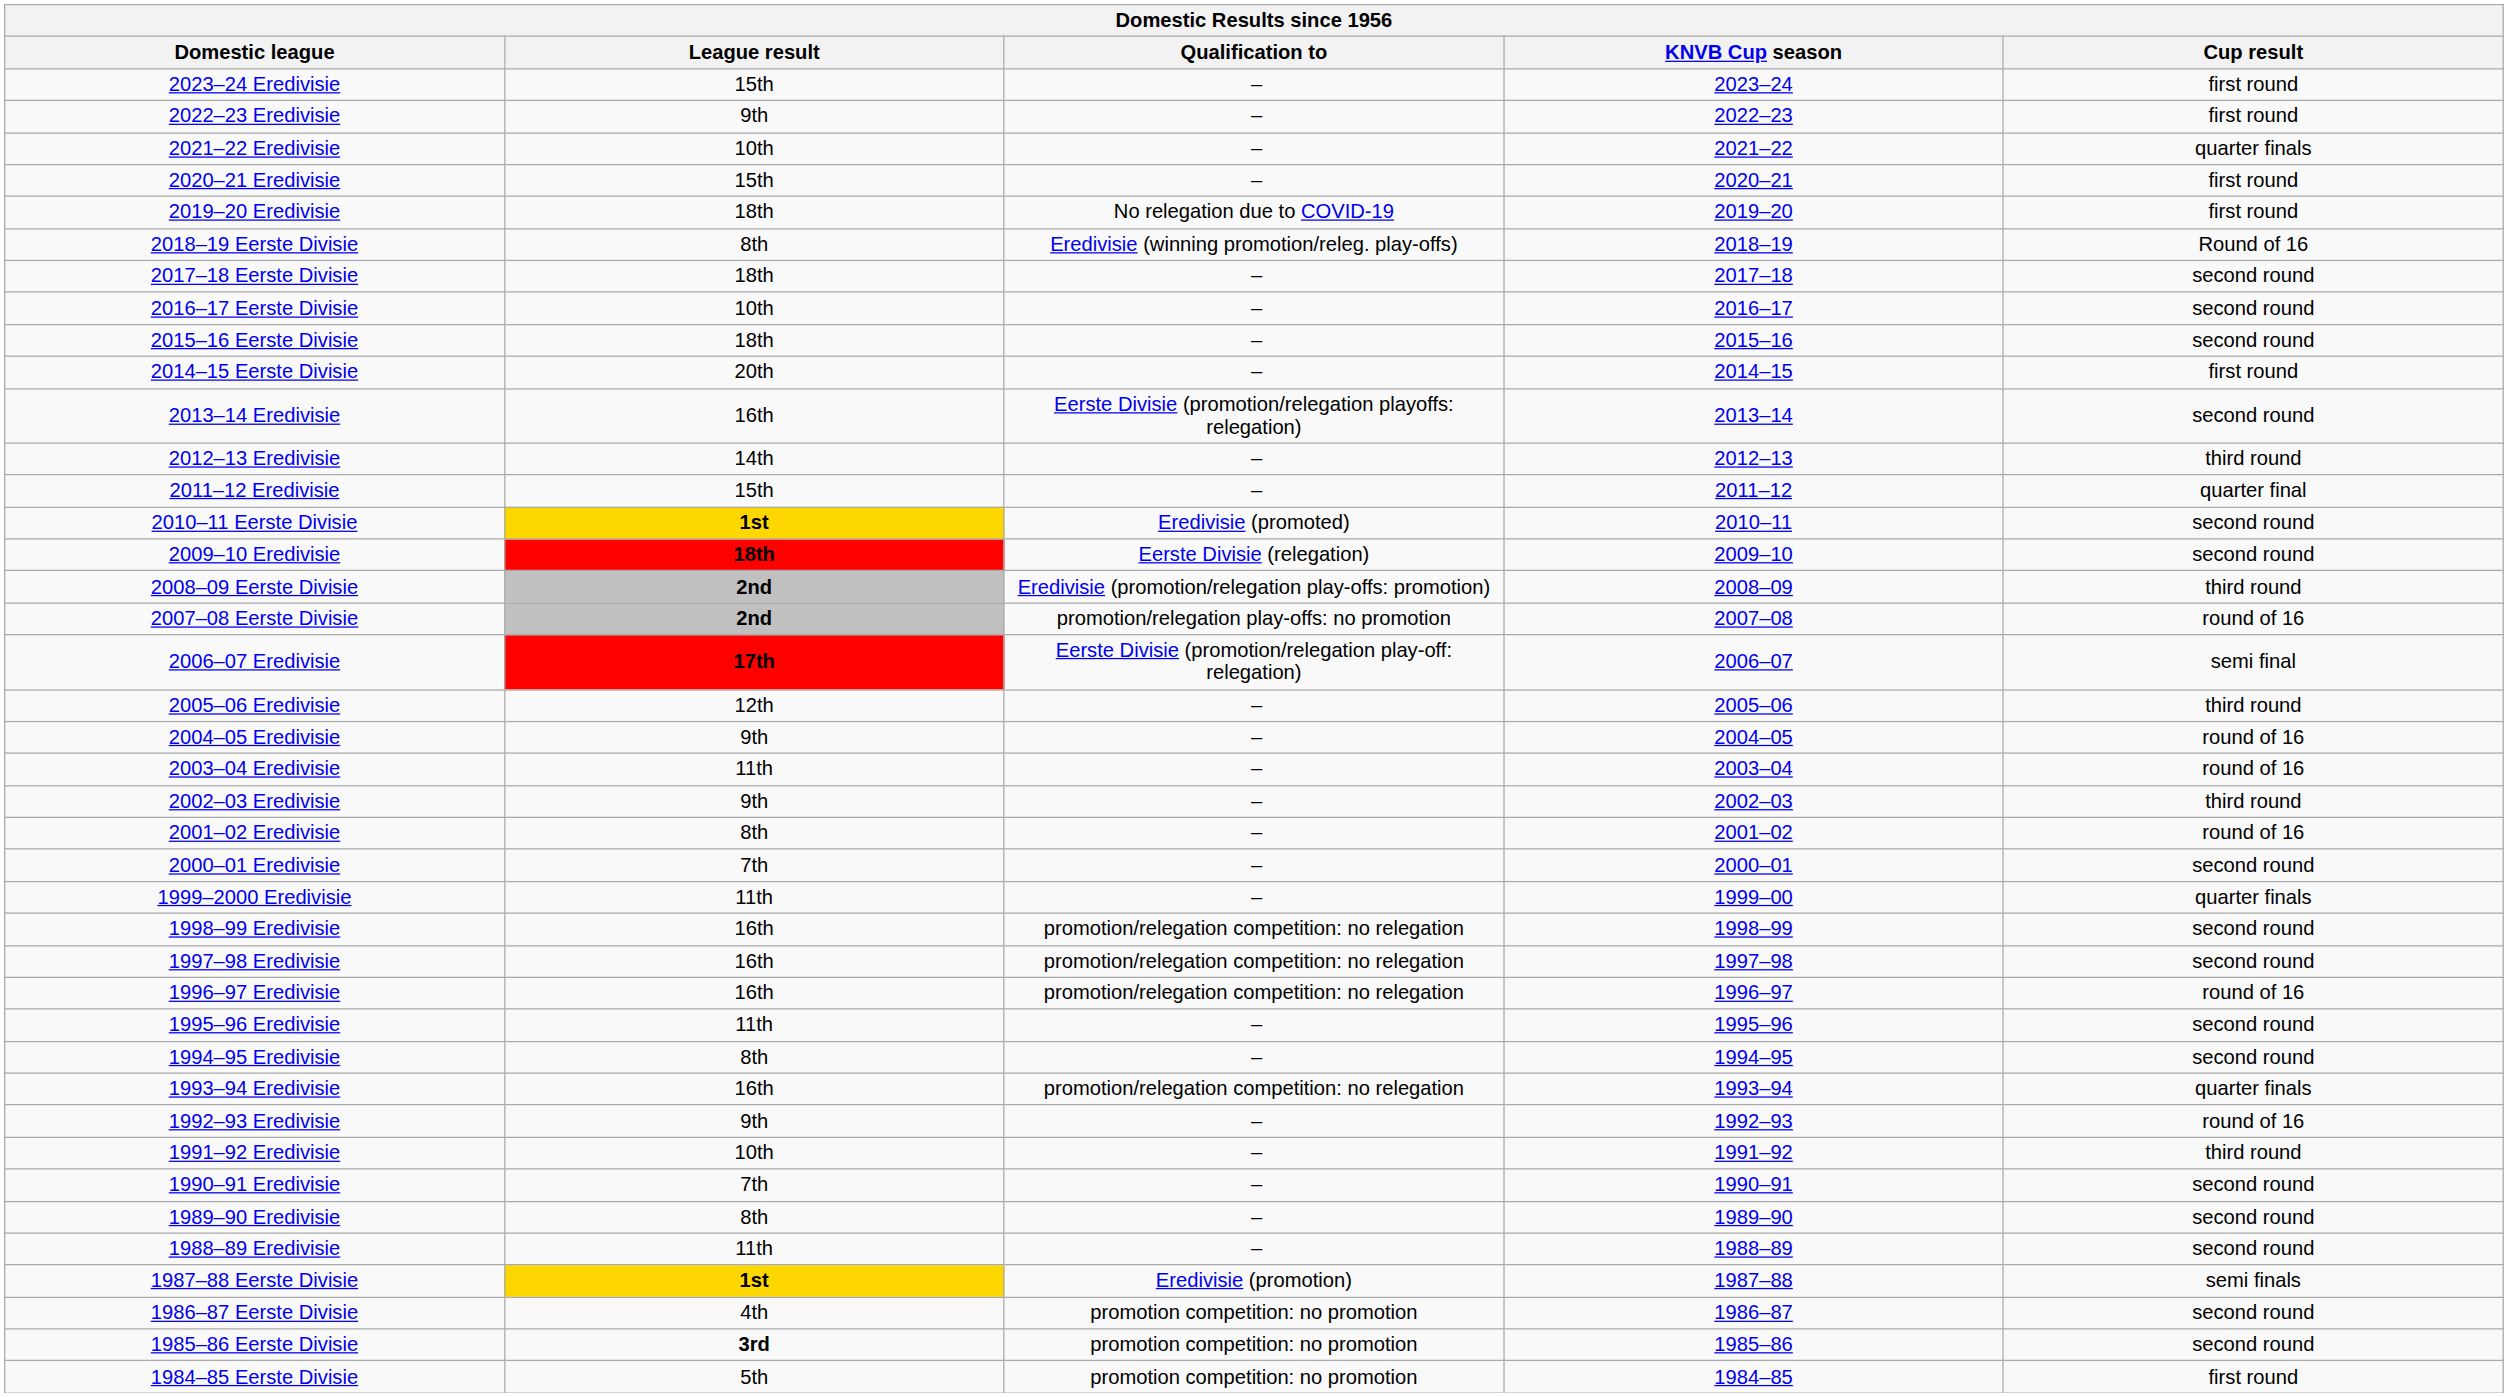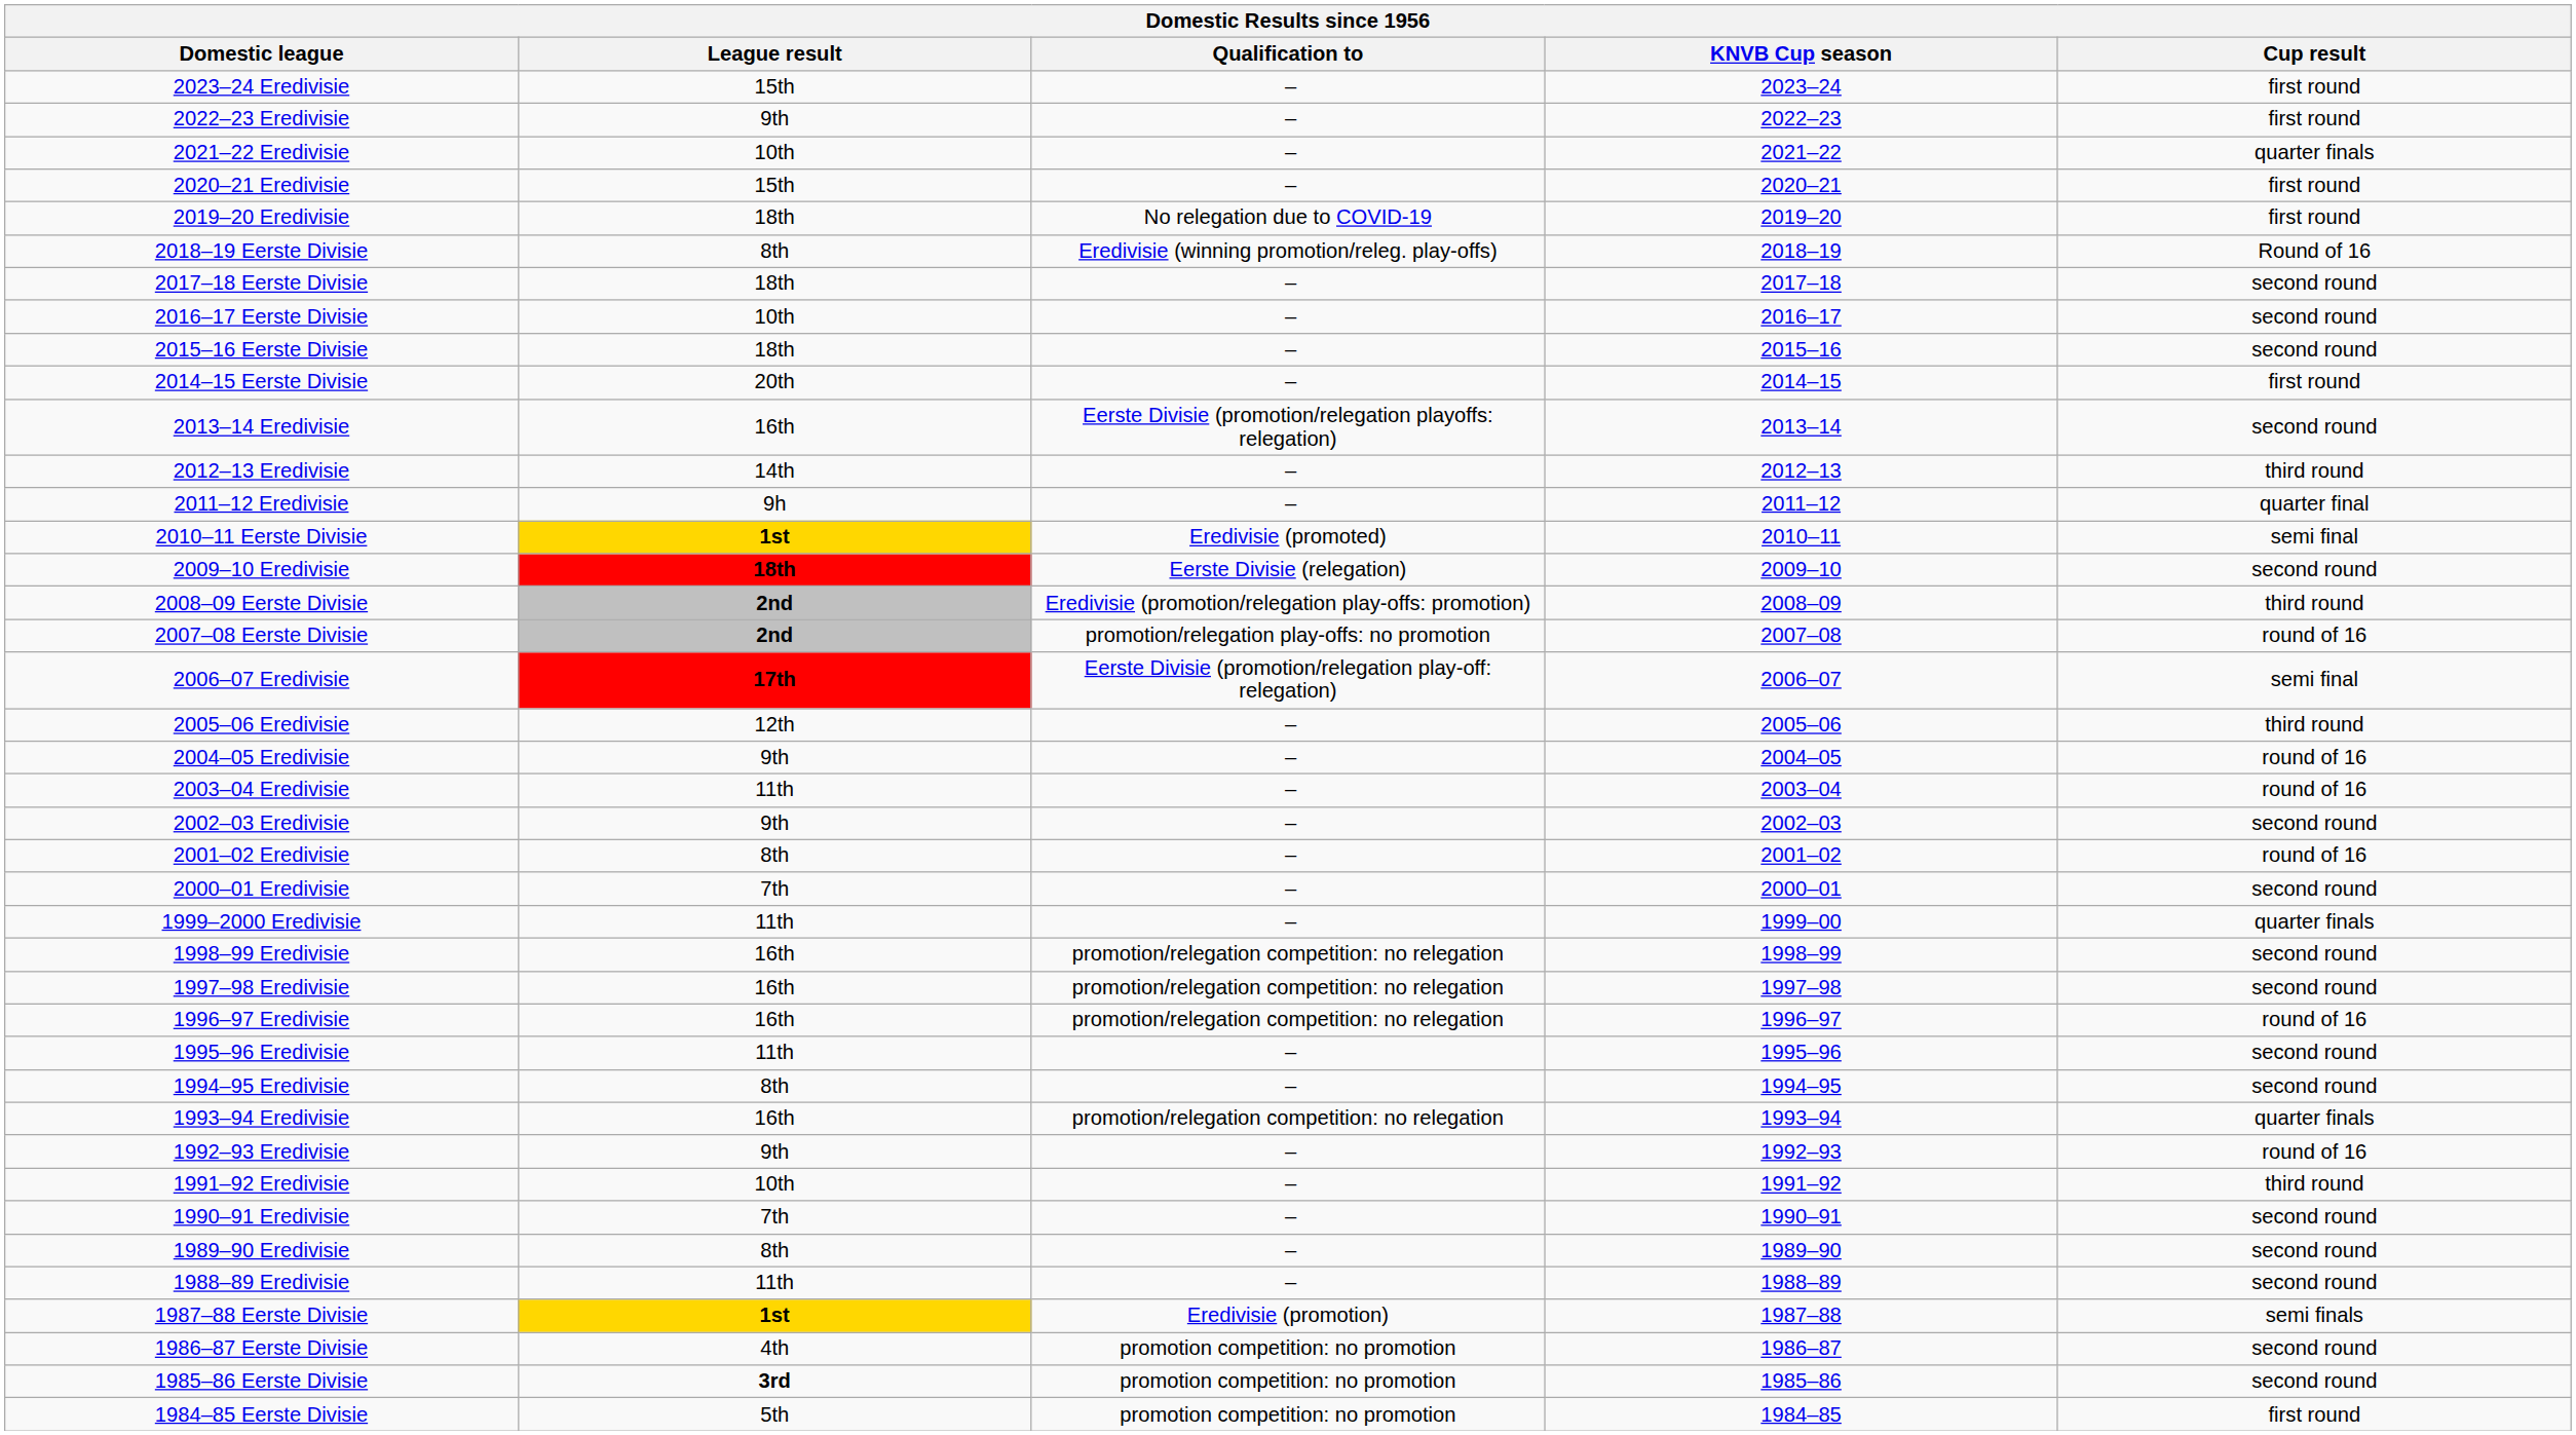 <table class="wikitable collapsible collapsed" style="width: 100%; text-align: center;">
 <tr>
 <th colspan=5>Domestic Results since 1956</th>
 </tr>
 <tr>
 <th style="width:20%;">Domestic league</th>
 <th style="width:20%;">League result</th>
 <th style="width:20%;">Qualification to</th>
 <th style="width:20%;"><a href='#'>KNVB Cup</a> season</th>
 <th style="width:20%;">Cup result</th>
 </tr>
 <tr>
 <td><a href='#'>2023–24 Eredivisie</a></td>
 <td>15th</td>
 <td> –</td>
 <td><a href='#'>2023–24</a></td>
 <td>first round</td>
 </tr>
 <tr>
 <td><a href='#'>2022–23 Eredivisie</a></td>
 <td>9th</td>
 <td> –</td>
 <td><a href='#'>2022–23</a></td>
 <td>first round</td>
 </tr>
 <tr>
 <td><a href='#'>2021–22 Eredivisie</a></td>
 <td>10th</td>
 <td> –</td>
 <td><a href='#'>2021–22</a></td>
 <td>quarter finals</td>
 </tr>
 <tr>
 <td><a href='#'>2020–21 Eredivisie</a></td>
 <td>15th</td>
 <td> –</td>
 <td><a href='#'>2020–21</a></td>
 <td>first round</td>
 </tr>
 <tr>
 <td><a href='#'>2019–20 Eredivisie</a></td>
 <td>18th</td>
 <td>No relegation due to <a href='#'>COVID-19</a></td>
 <td><a href='#'>2019–20</a></td>
 <td>first round</td>
 </tr>
 <tr>
 <td><a href='#'>2018–19 Eerste Divisie</a></td>
 <td>8th</td>
 <td><a href='#'>Eredivisie</a> (winning promotion/releg. play-offs)</td>
 <td><a href='#'>2018–19</a></td>
 <td>Round of 16</td>
 </tr>
 <tr>
 <td><a href='#'>2017–18 Eerste Divisie</a></td>
 <td>18th</td>
 <td> –</td>
 <td><a href='#'>2017–18</a></td>
 <td>second round</td>
 </tr>
 <tr>
 <td><a href='#'>2016–17 Eerste Divisie</a></td>
 <td>10th</td>
 <td> –</td>
 <td><a href='#'>2016–17</a></td>
 <td>second round</td>
 </tr>
 <tr>
 <td><a href='#'>2015–16 Eerste Divisie</a></td>
 <td>18th</td>
 <td> –</td>
 <td><a href='#'>2015–16</a></td>
 <td>second round</td>
 </tr>
 <tr>
 <td><a href='#'>2014–15 Eerste Divisie</a></td>
 <td>20th</td>
 <td> –</td>
 <td><a href='#'>2014–15</a></td>
 <td>first round</td>
 </tr>
 <tr>
 <td><a href='#'>2013–14 Eredivisie</a></td>
 <td>16th</td>
 <td><a href='#'>Eerste Divisie</a> (promotion/relegation playoffs: relegation)</td>
 <td><a href='#'>2013–14</a></td>
 <td>second round</td>
 </tr>
 <tr>
 <td><a href='#'>2012–13 Eredivisie</a></td>
 <td>14th</td>
 <td> –</td>
 <td><a href='#'>2012–13</a></td>
 <td>third round</td>
 </tr>
 <tr>
 <td><a href='#'>2011–12 Eredivisie</a></td>
-<td>15th</td>
+<td>9h</td>
 <td> –</td>
 <td><a href='#'>2011–12</a></td>
 <td>quarter final</td>
 </tr>
 <tr>
 <td><a href='#'>2010–11 Eerste Divisie</a></td>
 <td style="background: gold"><strong>1st</strong></td>
 <td><a href='#'>Eredivisie</a> (promoted)</td>
 <td><a href='#'>2010–11</a></td>
-<td>second round</td>
+<td>semi final</td>
 </tr>
 <tr>
 <td><a href='#'>2009–10 Eredivisie</a></td>
 <td style="background: red"><strong>18th</strong></td>
 <td><a href='#'>Eerste Divisie</a> (relegation)</td>
 <td><a href='#'>2009–10</a></td>
 <td>second round</td>
 </tr>
 <tr>
 <td><a href='#'>2008–09 Eerste Divisie</a></td>
 <td style="background: silver"><strong>2nd</strong></td>
 <td><a href='#'>Eredivisie</a> (promotion/relegation play-offs: promotion)</td>
 <td><a href='#'>2008–09</a></td>
 <td>third round</td>
 </tr>
 <tr>
 <td><a href='#'>2007–08 Eerste Divisie</a></td>
 <td style="background: silver"><strong>2nd</strong></td>
 <td>promotion/relegation play-offs: no promotion</td>
 <td><a href='#'>2007–08</a></td>
 <td>round of 16</td>
 </tr>
 <tr>
 <td><a href='#'>2006–07 Eredivisie</a></td>
 <td style="background: red"><strong>17th</strong></td>
 <td><a href='#'>Eerste Divisie</a> (promotion/relegation play-off: relegation)</td>
 <td><a href='#'>2006–07</a></td>
 <td>semi final</td>
 </tr>
 <tr>
 <td><a href='#'>2005–06 Eredivisie</a></td>
 <td>12th</td>
 <td> –</td>
 <td><a href='#'>2005–06</a></td>
 <td>third round</td>
 </tr>
 <tr>
 <td><a href='#'>2004–05 Eredivisie</a></td>
 <td>9th</td>
 <td> –</td>
 <td><a href='#'>2004–05</a></td>
 <td>round of 16</td>
 </tr>
 <tr>
 <td><a href='#'>2003–04 Eredivisie</a></td>
 <td>11th</td>
 <td> –</td>
 <td><a href='#'>2003–04</a></td>
 <td>round of 16</td>
 </tr>
 <tr>
 <td><a href='#'>2002–03 Eredivisie</a></td>
 <td>9th</td>
 <td> –</td>
 <td><a href='#'>2002–03</a></td>
-<td>third round</td>
+<td>second round</td>
 </tr>
 <tr>
 <td><a href='#'>2001–02 Eredivisie</a></td>
 <td>8th</td>
 <td> –</td>
 <td><a href='#'>2001–02</a></td>
 <td>round of 16</td>
 </tr>
 <tr>
 <td><a href='#'>2000–01 Eredivisie</a></td>
 <td>7th</td>
 <td> –</td>
 <td><a href='#'>2000–01</a></td>
 <td>second round</td>
 </tr>
 <tr>
 <td><a href='#'>1999–2000 Eredivisie</a></td>
 <td>11th</td>
 <td> –</td>
 <td><a href='#'>1999–00</a></td>
 <td>quarter finals</td>
 </tr>
 <tr>
 <td><a href='#'>1998–99 Eredivisie</a></td>
 <td>16th</td>
 <td>promotion/relegation competition: no relegation</td>
 <td><a href='#'>1998–99</a></td>
 <td>second round</td>
 </tr>
 <tr>
 <td><a href='#'>1997–98 Eredivisie</a></td>
 <td>16th</td>
 <td>promotion/relegation competition: no relegation</td>
 <td><a href='#'>1997–98</a></td>
 <td>second round</td>
 </tr>
 <tr>
 <td><a href='#'>1996–97 Eredivisie</a></td>
 <td>16th</td>
 <td>promotion/relegation competition: no relegation</td>
 <td><a href='#'>1996–97</a></td>
 <td>round of 16</td>
 </tr>
 <tr>
 <td><a href='#'>1995–96 Eredivisie</a></td>
 <td>11th</td>
 <td> –</td>
 <td><a href='#'>1995–96</a></td>
 <td>second round</td>
 </tr>
 <tr>
 <td><a href='#'>1994–95 Eredivisie</a></td>
 <td>8th</td>
 <td> –</td>
 <td><a href='#'>1994–95</a></td>
 <td>second round</td>
 </tr>
 <tr>
 <td><a href='#'>1993–94 Eredivisie</a></td>
 <td>16th</td>
 <td>promotion/relegation competition: no relegation</td>
 <td><a href='#'>1993–94</a></td>
 <td>quarter finals</td>
 </tr>
 <tr>
 <td><a href='#'>1992–93 Eredivisie</a></td>
 <td>9th</td>
 <td> –</td>
 <td><a href='#'>1992–93</a></td>
 <td>round of 16</td>
 </tr>
 <tr>
 <td><a href='#'>1991–92 Eredivisie</a></td>
 <td>10th</td>
 <td> –</td>
 <td><a href='#'>1991–92</a></td>
 <td>third round</td>
 </tr>
 <tr>
 <td><a href='#'>1990–91 Eredivisie</a></td>
 <td>7th</td>
 <td> –</td>
 <td><a href='#'>1990–91</a></td>
 <td>second round</td>
 </tr>
 <tr>
 <td><a href='#'>1989–90 Eredivisie</a></td>
 <td>8th</td>
 <td> –</td>
 <td><a href='#'>1989–90</a></td>
 <td>second round</td>
 </tr>
 <tr>
 <td><a href='#'>1988–89 Eredivisie</a></td>
 <td>11th</td>
 <td> –</td>
 <td><a href='#'>1988–89</a></td>
 <td>second round</td>
 </tr>
 <tr>
 <td><a href='#'>1987–88 Eerste Divisie</a></td>
 <td style="background: gold"><strong>1st</strong></td>
 <td><a href='#'>Eredivisie</a> (promotion)</td>
 <td><a href='#'>1987–88</a></td>
 <td>semi finals</td>
 </tr>
 <tr>
 <td><a href='#'>1986–87 Eerste Divisie</a></td>
 <td>4th</td>
 <td>promotion competition: no promotion</td>
 <td><a href='#'>1986–87</a></td>
 <td>second round</td>
 </tr>
 <tr>
 <td><a href='#'>1985–86 Eerste Divisie</a></td>
 <td style="background: bronze"><strong>3rd</strong></td>
 <td>promotion competition: no promotion</td>
 <td><a href='#'>1985–86</a></td>
 <td>second round</td>
 </tr>
 <tr>
 <td><a href='#'>1984–85 Eerste Divisie</a></td>
 <td>5th</td>
 <td>promotion competition: no promotion</td>
 <td><a href='#'>1984–85</a></td>
 <td>first round</td>
 </tr>
 </table>
